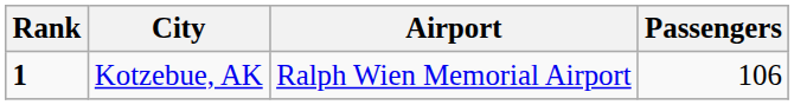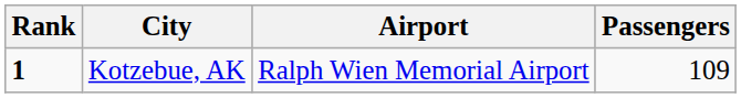 <table class="wikitable">
 <tr>
 <th>Rank</th>
 <th>City</th>
 <th>Airport</th>
 <th>Passengers</th>
 </tr>
 <tr>
 <td><strong>1</strong></td>
 <td>  <a href='#'>Kotzebue, AK</a></td>
 <td><a href='#'>Ralph Wien Memorial Airport</a></td>
-<td align=right>106</td>
+<td align=right>109</td>
 </tr>
 </table>
